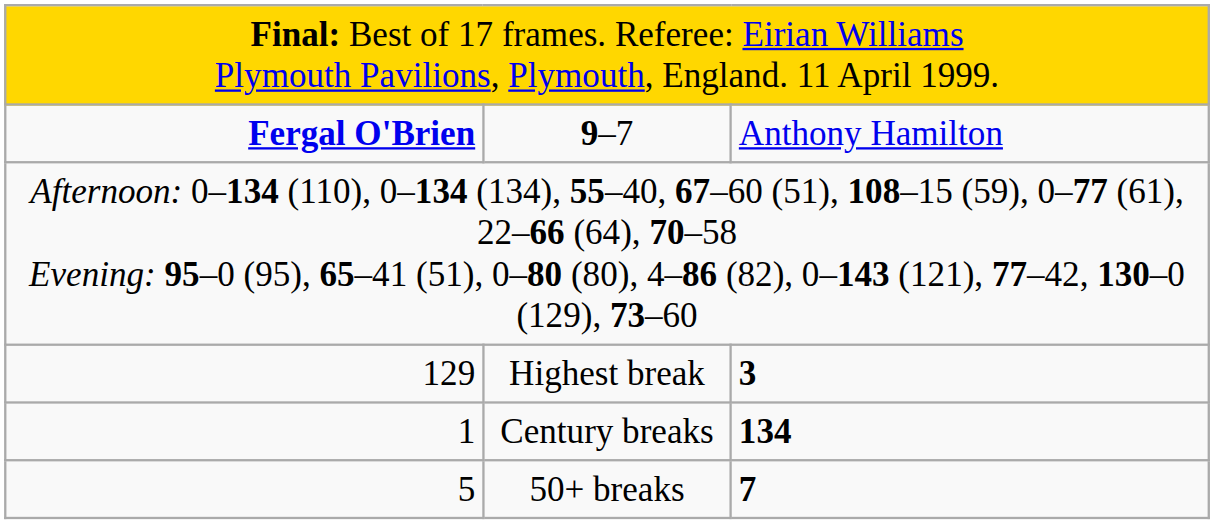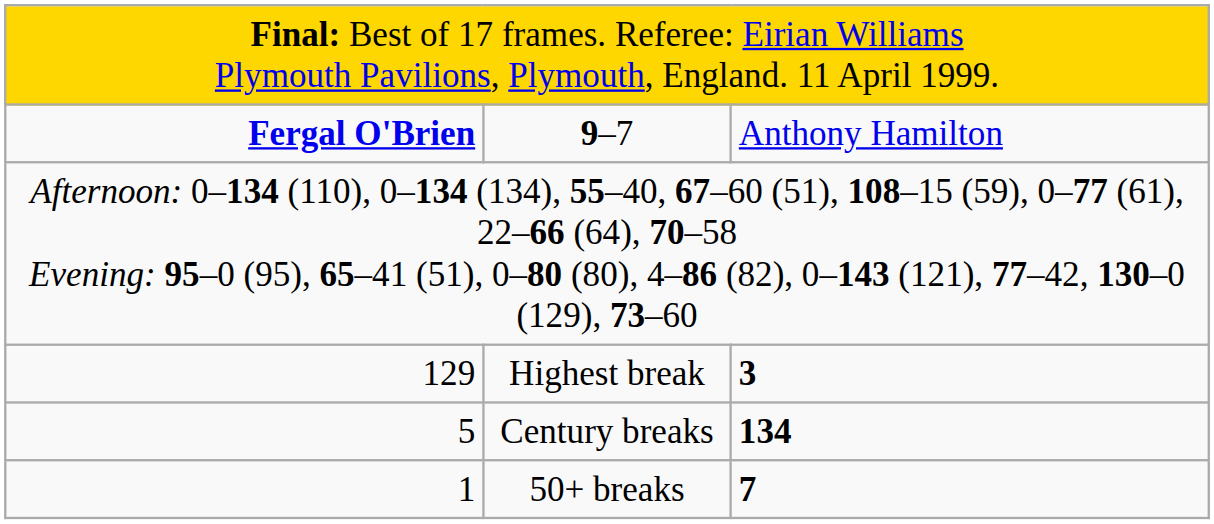 <table class="wikitable" style="font-size: 95%; margin: 1em auto 1em auto;">
 <tr>
 <td colspan="3" align="center" bgcolor="#ffd700"><strong>Final:</strong> Best of 17 frames. Referee: <a href='#'>Eirian Williams</a> <br><a href='#'>Plymouth Pavilions</a>, <a href='#'>Plymouth</a>, England. 11 April 1999.</td>
 </tr>
 <tr>
 <td width="200" align="right"><strong><a href='#'>Fergal O'Brien</a></strong> <br></td>
 <td width="100" align="center"><strong>9</strong>–7</td>
 <td width="200"><a href='#'>Anthony Hamilton</a> <br></td>
 </tr>
 <tr>
 <td colspan="3" align="center" style="font-size: 100%"><em>Afternoon:</em> 0–<strong>134</strong> (110), 0–<strong>134</strong> (134), <strong>55</strong>–40, <strong>67</strong>–60 (51), <strong>108</strong>–15 (59), 0–<strong>77</strong> (61), 22–<strong>66</strong> (64), <strong>70</strong>–58<br><em>Evening:</em> <strong>95</strong>–0 (95), <strong>65</strong>–41 (51), 0–<strong>80</strong> (80), 4–<strong>86</strong> (82), 0–<strong>143</strong> (121), <strong>77</strong>–42, <strong>130</strong>–0 (129), <strong>73</strong>–60</td>
 </tr>
 <tr>
 <td align="right">129</td>
 <td align="center">Highest break</td>
 <td align="left"><strong>3</strong></td>
 </tr>
 <tr>
-<td align="right">1</td>
+<td align="right">5</td>
 <td align="center">Century breaks</td>
 <td align="left"><strong>134</strong></td>
 </tr>
 <tr>
-<td align="right">5</td>
+<td align="right">1</td>
 <td align="center">50+ breaks</td>
 <td align="left"><strong>7</strong></td>
 </tr>
 </table>
